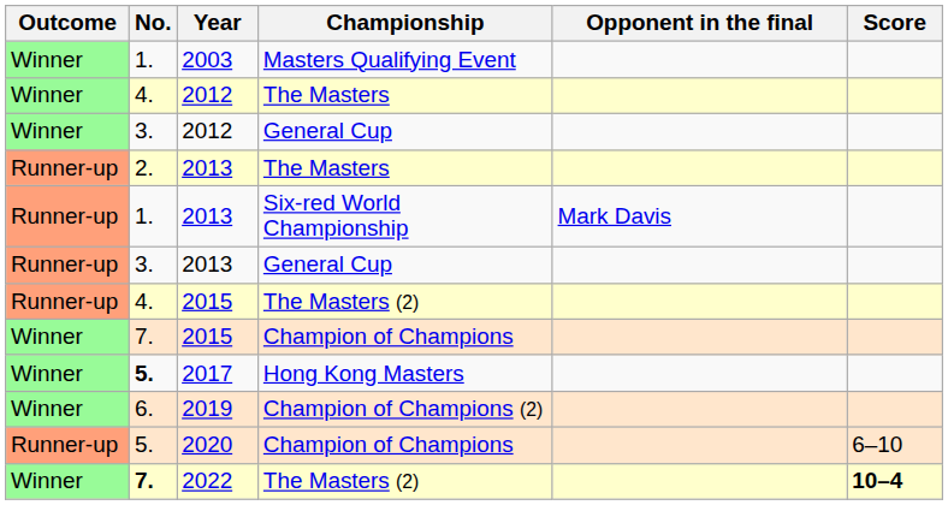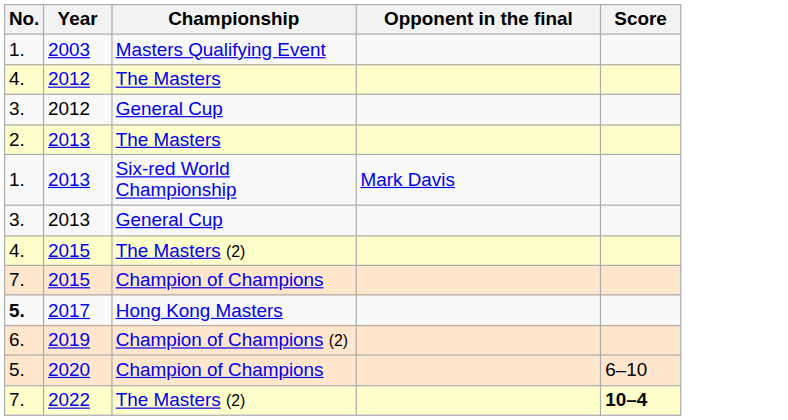 <table class="wikitable sortable">
 <tr>
-<th scope="col" style="width:80px;">Outcome</th>
 <th scope="col" style="width:20px;">No.</th>
 <th scope="col" style="width:50px;">Year</th>
 <th scope="col" style="width:200px;">Championship</th>
 <th scope="col" style="width:200px;">Opponent in the final</th>
 <th scope="col" style="width:60px;">Score</th>
 </tr>
 <tr>
-<td style="background:#98fb98;">Winner</td>
 <td>1.</td>
 <td><a href='#'>2003</a></td>
 <td><a href='#'>Masters Qualifying Event</a></td>
 <td> </td>
 <td> </td>
 </tr>
 <tr style="background:#ffc;">
-<td style="background:#98fb98;">Winner</td>
 <td>4.</td>
 <td><a href='#'>2012</a></td>
 <td><a href='#'>The Masters</a></td>
 <td> </td>
 <td> </td>
 </tr>
 <tr>
-<td style="background:#98fb98;">Winner</td>
 <td>3.</td>
 <td>2012</td>
 <td><a href='#'>General Cup</a></td>
 <td> </td>
 <td></td>
 </tr>
 <tr style="background:#ffc;">
-<td style="background:#ffa07a;">Runner-up</td>
 <td>2.</td>
 <td><a href='#'>2013</a></td>
 <td><a href='#'>The Masters</a></td>
 <td> </td>
 <td> </td>
 </tr>
 <tr>
-<td style="background:#ffa07a;">Runner-up</td>
 <td>1.</td>
 <td><a href='#'>2013</a></td>
 <td><a href='#'>Six-red World Championship</a></td>
 <td> <a href='#'>Mark Davis</a></td>
 <td></td>
 </tr>
 <tr>
-<td style="background:#ffa07a;">Runner-up</td>
 <td>3.</td>
 <td>2013</td>
 <td><a href='#'>General Cup</a></td>
 <td> </td>
 <td></td>
 </tr>
 <tr style="background:#ffc;">
-<td style="background:#ffa07a;">Runner-up</td>
 <td>4.</td>
 <td><a href='#'>2015</a></td>
 <td><a href='#'>The Masters</a> <small>(2)</small></td>
 <td> </td>
 <td> </td>
 </tr>
 <tr style="background:#ffe6cc;">
-<td style="background:#98fb98;">Winner</td>
 <td>7.</td>
 <td><a href='#'>2015</a></td>
 <td><a href='#'>Champion of Champions</a></td>
 <td> </td>
 <td> </td>
 </tr>
 <tr>
-<td style="background:#98fb98;">Winner</td>
 <td><strong>5.</strong></td>
 <td><a href='#'>2017</a></td>
 <td><a href='#'>Hong Kong Masters</a></td>
 <td> </td>
 <td> </td>
 </tr>
 <tr style="background:#ffe6cc;">
-<td style="background:#98fb98;">Winner</td>
 <td>6.</td>
 <td><a href='#'>2019</a></td>
 <td><a href='#'>Champion of Champions</a> <small>(2)</small></td>
 <td> </td>
 <td> </td>
 </tr>
 <tr style="background:#ffe6cc;">
-<td style="background:#ffa07a;">Runner-up</td>
 <td>5.</td>
 <td><a href='#'>2020</a></td>
 <td><a href='#'>Champion of Champions</a></td>
 <td> </td>
 <td>6–10 </td>
 </tr>
 <tr style="background:#ffc;">
-<td style="background:#98fb98;">Winner</td>
-<td><strong>7.</strong></td>
+<td>7.</td>
 <td><a href='#'>2022</a></td>
 <td><a href='#'>The Masters</a> <small>(2)</small></td>
 <td> </td>
 <td><strong>10–4 </strong></td>
 </tr>
 </table>
